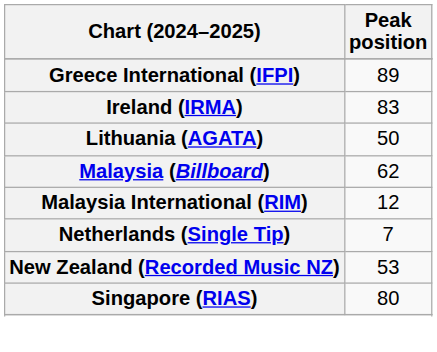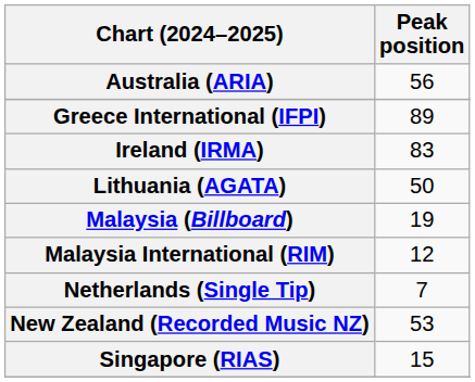 <table class="wikitable sortable plainrowheaders" style="text-align:center">
 <tr>
 <th scope="col">Chart (2024–2025)</th>
 <th scope="col">Peak<br>position</th>
+</tr>
+<tr>
+<th scope="row">Australia (<a href='#'>ARIA</a>)</th>
+<td>56</td>
 </tr>
 <tr>
 </tr>
 <tr>
 </tr>
 <tr>
 <th scope="row">Greece International (<a href='#'>IFPI</a>)</th>
 <td>89</td>
 </tr>
 <tr>
 <th scope="row">Ireland (<a href='#'>IRMA</a>)</th>
 <td>83</td>
 </tr>
 <tr>
 <th scope="row">Lithuania (<a href='#'>AGATA</a>)</th>
 <td>50</td>
 </tr>
 <tr>
 <th scope="row"><a href='#'>Malaysia</a> (<em><a href='#'>Billboard</a></em>)</th>
-<td>62</td>
+<td>19</td>
 </tr>
 <tr>
 <th scope="row">Malaysia International (<a href='#'>RIM</a>)</th>
 <td>12</td>
 </tr>
 <tr>
 <th scope="row">Netherlands (<a href='#'>Single Tip</a>)</th>
 <td>7</td>
 </tr>
 <tr>
 <th scope="row">New Zealand (<a href='#'>Recorded Music NZ</a>)</th>
 <td>53</td>
 </tr>
 <tr>
 <th scope="row">Singapore (<a href='#'>RIAS</a>)</th>
-<td>80</td>
+<td>15</td>
 </tr>
 <tr>
 </tr>
 <tr>
 </tr>
 <tr>
 </tr>
 <tr>
 </tr>
 <tr>
 </tr>
 </table>
